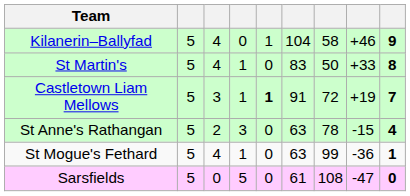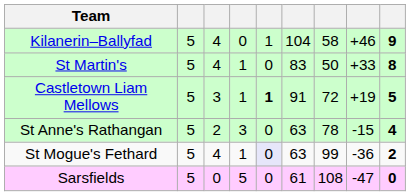 <table class="wikitable" style="text-align:center">
 <tr>
 <th style="width:175px;">Team</th>
 <th width="20"></th>
 <th width="20"></th>
 <th width="20"></th>
 <th width="20"></th>
 <th width="20"></th>
 <th width="20"></th>
 <th width="20"></th>
 <th width="20"></th>
 </tr>
 <tr style="background:#cfc;">
 <td><a href='#'>Kilanerin–Ballyfad</a></td>
 <td>5</td>
 <td>4</td>
 <td>0</td>
 <td>1</td>
 <td>104</td>
 <td>58</td>
 <td>+46</td>
 <td><strong>9</strong></td>
 </tr>
 <tr style="background:#cfc;">
 <td><a href='#'>St Martin's</a></td>
 <td>5</td>
 <td>4</td>
 <td>1</td>
 <td>0</td>
 <td>83</td>
 <td>50</td>
 <td>+33</td>
 <td><strong>8</strong></td>
 </tr>
 <tr style="background:#cfc;">
 <td><a href='#'>Castletown Liam Mellows</a></td>
 <td>5</td>
 <td>3</td>
 <td>1</td>
 <td><strong>1</strong></td>
 <td>91</td>
 <td>72</td>
 <td>+19</td>
-<td><strong>7</strong></td>
+<td><strong>5</strong></td>
 </tr>
 <tr style="background:#cfc;">
 <td>St Anne's Rathangan</td>
 <td>5</td>
 <td>2</td>
 <td>3</td>
 <td>0</td>
 <td>63</td>
 <td>78</td>
 <td>-15</td>
 <td><strong>4</strong></td>
 </tr>
 <tr>
 <td>St Mogue's Fethard</td>
 <td>5</td>
 <td>4</td>
 <td>1</td>
-<td>0</td>
+<td style="background: lavender;">0</td>
 <td>63</td>
 <td>99</td>
 <td>-36</td>
-<td><strong>1</strong></td>
+<td><strong>2</strong></td>
 </tr>
 <tr style="background:#fcf;">
 <td>Sarsfields</td>
 <td>5</td>
 <td>0</td>
 <td>5</td>
 <td>0</td>
 <td>61</td>
 <td>108</td>
 <td>-47</td>
 <td><strong>0</strong></td>
 </tr>
 </table>
